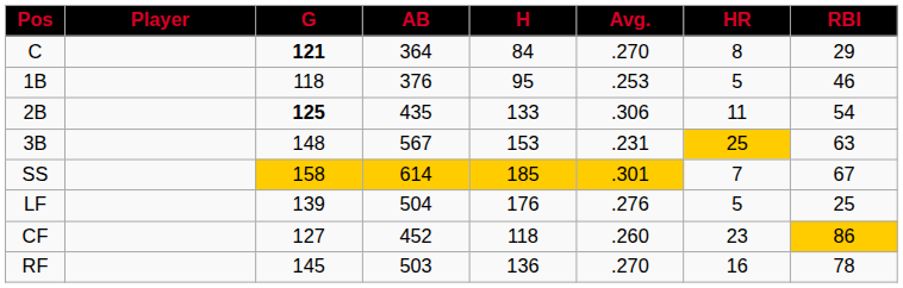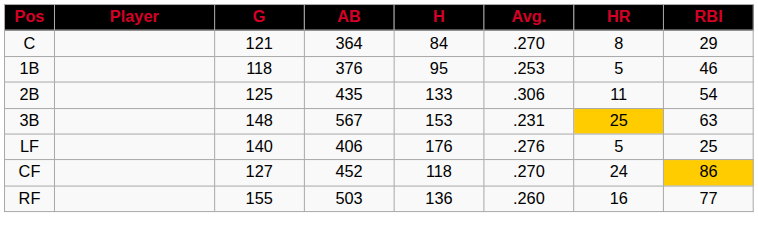 <table class="wikitable sortable">
 <tr>
 <th style="background:black; color:#d40026; width:5%;">Pos</th>
 <th style="background:black; color:#d40026; width:16%;">Player</th>
 <th style="background:black; color:#d40026; width:9%;">G</th>
 <th style="background:black; color:#d40026; width:9%;">AB</th>
 <th style="background:black; color:#d40026; width:9%;">H</th>
 <th style="background:black; color:#d40026; width:9%;">Avg.</th>
 <th style="background:black; color:#d40026; width:9%;">HR</th>
 <th style="background:black; color:#d40026; width:9%;">RBI</th>
 </tr>
 <tr style="text-align:center;">
 <td>C</td>
 <td></td>
-<td><strong>121</strong></td>
+<td>121</td>
 <td>364</td>
 <td>84</td>
 <td>.270</td>
 <td>8</td>
 <td>29</td>
 </tr>
 <tr style="text-align:center;">
 <td>1B</td>
 <td></td>
 <td>118</td>
 <td>376</td>
 <td>95</td>
 <td>.253</td>
 <td>5</td>
 <td>46</td>
 </tr>
 <tr style="text-align:center;">
 <td>2B</td>
 <td></td>
-<td><strong>125</strong></td>
+<td>125</td>
 <td>435</td>
 <td>133</td>
 <td>.306</td>
 <td>11</td>
 <td>54</td>
 </tr>
 <tr style="text-align:center;">
 <td>3B</td>
 <td></td>
 <td>148</td>
 <td>567</td>
 <td>153</td>
 <td>.231</td>
 <td style="background:#fc0;">25</td>
 <td>63</td>
 </tr>
 <tr style="text-align:center;">
-<td>SS</td>
-<td></td>
-<td style="background:#fc0;">158</td>
-<td style="background:#fc0;">614</td>
-<td style="background:#fc0;">185</td>
-<td style="background:#fc0;">.301</td>
-<td>7</td>
-<td>67</td>
-</tr>
-<tr style="text-align:center;">
 <td>LF</td>
 <td></td>
-<td>139</td>
-<td>504</td>
+<td>140</td>
+<td>406</td>
 <td>176</td>
 <td>.276</td>
 <td>5</td>
 <td>25</td>
 </tr>
 <tr style="text-align:center;">
 <td>CF</td>
 <td></td>
 <td>127</td>
 <td>452</td>
 <td>118</td>
-<td>.260</td>
-<td>23</td>
+<td>.270</td>
+<td>24</td>
 <td style="background:#fc0;">86</td>
 </tr>
 <tr style="text-align:center;">
 <td>RF</td>
 <td></td>
-<td>145</td>
+<td>155</td>
 <td>503</td>
 <td>136</td>
-<td>.270</td>
+<td>.260</td>
 <td>16</td>
-<td>78</td>
+<td>77</td>
 </tr>
 </table>
